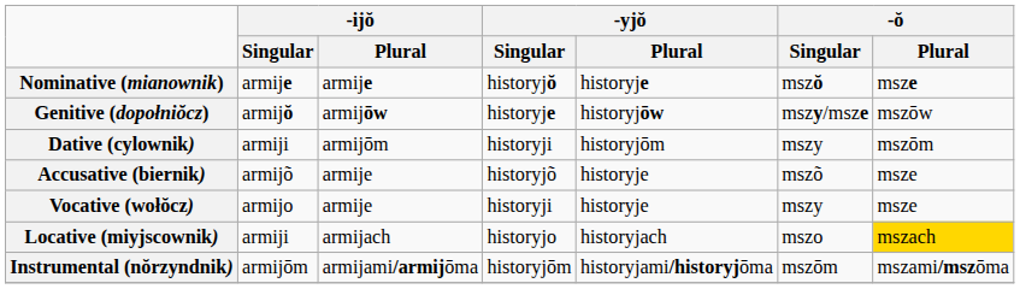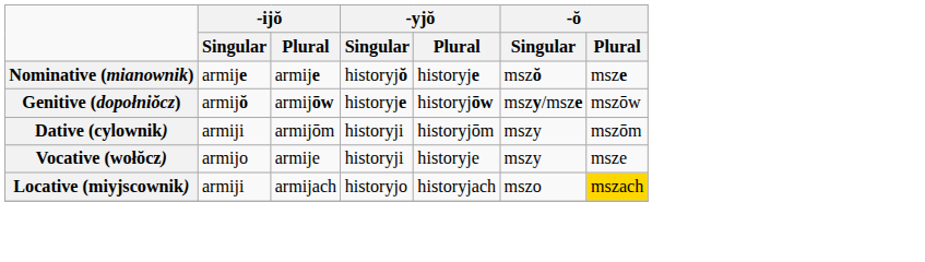 <table class="wikitable">
 <tr>
 <td rowspan="2"></td>
 <th colspan="2">-ijŏ</th>
 <th colspan="2">-yjŏ</th>
 <th colspan="2">-ŏ</th>
 </tr>
 <tr>
 <th>Singular</th>
 <th>Plural</th>
 <th>Singular</th>
 <th>Plural</th>
 <th>Singular</th>
 <th>Plural</th>
 </tr>
 <tr>
 <th>Nominative (<em>mianownik</em>)</th>
 <td>armij<strong>e</strong></td>
 <td>armij<strong>e</strong></td>
 <td>historyj<strong>ŏ</strong></td>
 <td>historyj<strong>e</strong></td>
 <td>msz<strong>ŏ</strong></td>
 <td>msz<strong>e</strong></td>
 </tr>
 <tr>
 <th>Genitive (<em>dopołniŏcz</em>)</th>
 <td>armij<strong>ŏ</strong></td>
 <td>armij<strong>ōw</strong></td>
 <td>historyj<strong>e</strong></td>
 <td>historyj<strong>ōw</strong></td>
 <td>msz<strong>y</strong>/msz<strong>e<em></td>
 <td>msz</strong>ōw<strong></td>
 </tr>
 <tr>
 <th>Dative (</em>cylownik<em>)</th>
 <td>armij</strong>i<strong></td>
 <td>armij</strong>ōm<strong></td>
 <td>historyj</strong>i<strong></td>
 <td>historyj</strong>ōm<strong></td>
 <td>msz</strong>y<strong></td>
 <td>msz</strong>ōm<strong></td>
 </tr>
 <tr>
-<th>Accusative (</em>biernik<em>)</th>
-<td>armij</strong>õ<strong></td>
-<td>armij</strong>e<strong></td>
-<td>historyj</strong>õ<strong></td>
-<td>historyj</strong>e<strong></td>
-<td>msz</strong>õ<strong></td>
-<td>msz</strong>e<strong></td>
-</tr>
-<tr>
 <th>Vocative (</em>wołŏcz<em>)</th>
 <td>armij</strong>o<strong></td>
 <td>armij</strong>e<strong></td>
 <td>historyj</strong>i<strong></td>
 <td>historyj</strong>e<strong></td>
 <td>msz</strong>y<strong></td>
 <td>msz</strong>e<strong></td>
 </tr>
 <tr>
 <th>Locative (</em>miyjscownik<em>)</th>
 <td>armij</strong>i<strong></td>
 <td>armij</strong>ach<strong></td>
 <td>historyj</strong>o<strong></td>
 <td>historyj</strong>ach<strong></td>
 <td>msz</strong>o<strong></td>
 <td style="background: gold;">msz</strong>ach<strong></td>
 </tr>
 <tr>
-<th>Instrumental (</em>nŏrzyndnik<em>)</th>
-<td>armij</strong>ōm<strong></td>
-<td>armij</strong>ami<strong>/armij</strong>ōma<strong></td>
-<td>historyj</strong>ōm<strong></td>
-<td>historyj</strong>ami<strong>/historyj</strong>ōma<strong></td>
-<td>msz</strong>ōm<strong></td>
-<td>msz</strong>ami<strong>/msz</strong>ōma<strong></td>
-</tr>
-<tr>
 </tr>
 </table>
